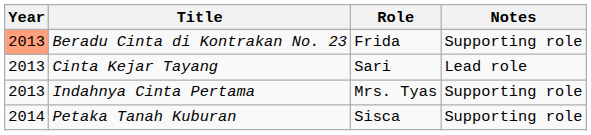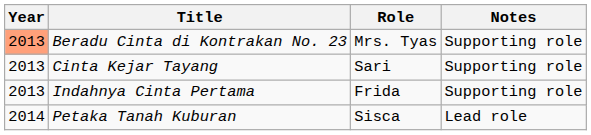 <table class="wikitable">
 <tr>
 <th>Year</th>
 <th>Title</th>
 <th>Role</th>
 <th>Notes</th>
 </tr>
 <tr>
 <td style="background: lightsalmon;">2013</td>
 <td><em>Beradu Cinta di Kontrakan No. 23</em></td>
-<td>Frida</td>
+<td>Mrs. Tyas</td>
 <td>Supporting role</td>
 </tr>
 <tr>
 <td>2013</td>
 <td><em>Cinta Kejar Tayang</em></td>
 <td>Sari</td>
-<td>Lead role</td>
+<td>Supporting role</td>
 </tr>
 <tr>
 <td>2013</td>
 <td><em>Indahnya Cinta Pertama</em></td>
-<td>Mrs. Tyas</td>
+<td>Frida</td>
 <td>Supporting role</td>
 </tr>
 <tr>
 <td>2014</td>
 <td><em>Petaka Tanah Kuburan</em></td>
 <td>Sisca</td>
-<td>Supporting role</td>
+<td>Lead role</td>
 </tr>
 </table>
